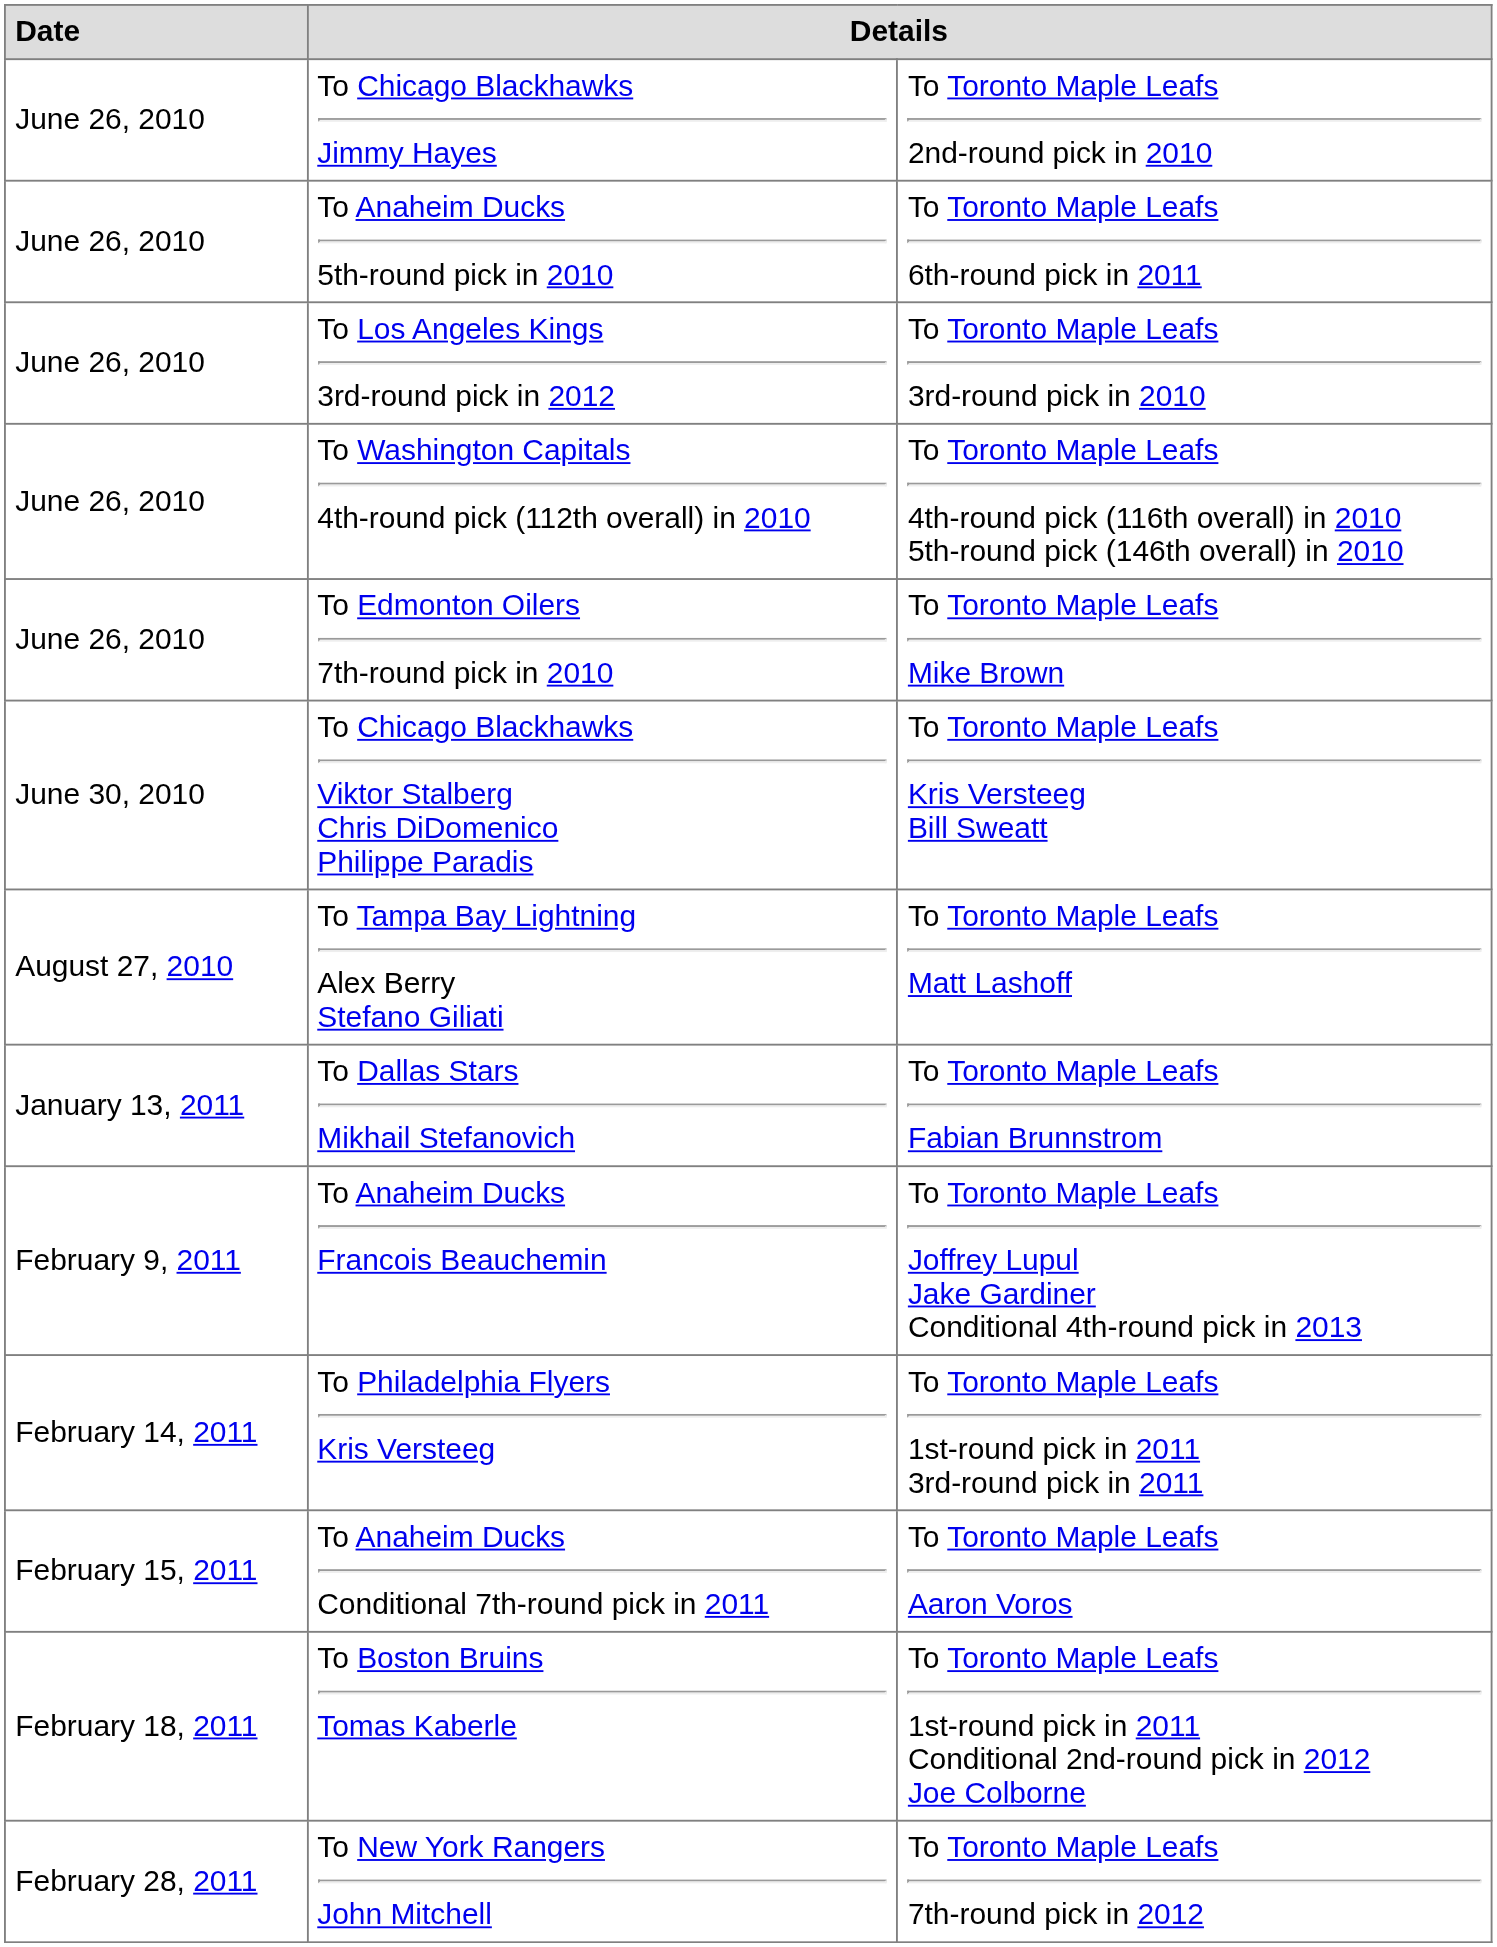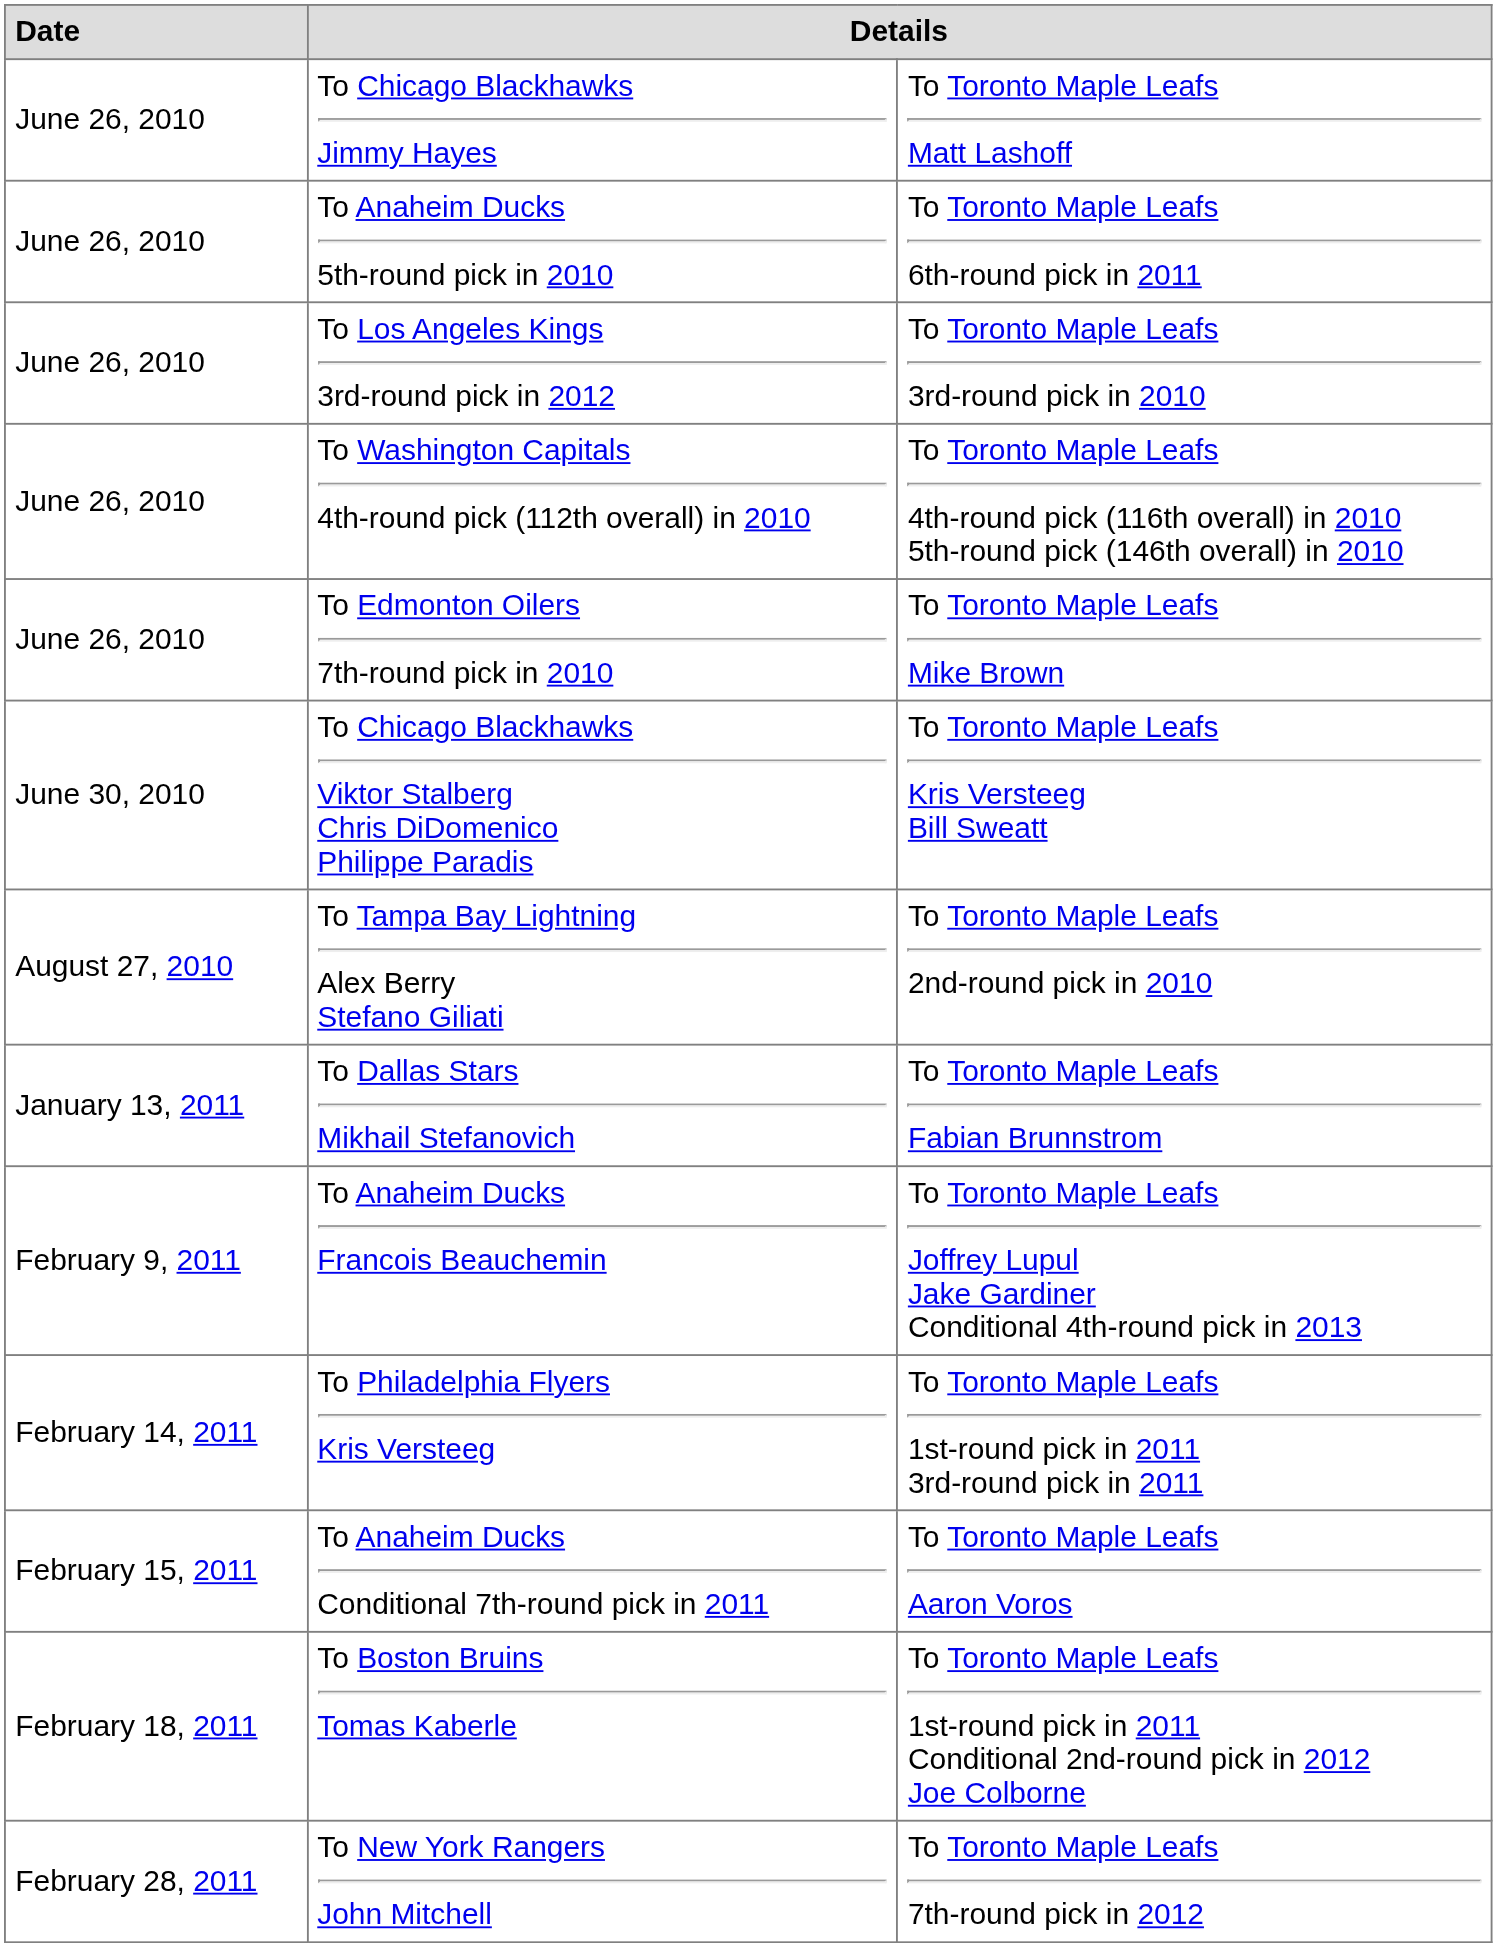 <table border="1" cellpadding="5" style="border-collapse:collapse; width:90%;">
 <tr style="background:#ddd;">
 <th style="text-align:left">Date</th>
 <th colspan="2">Details</th>
 </tr>
 <tr>
 <td>June 26, 2010<br></td>
 <td valign="top">To <a href='#'>Chicago Blackhawks</a><hr><a href='#'>Jimmy Hayes</a></td>
-<td valign="top">To <a href='#'>Toronto Maple Leafs</a><hr>2nd-round pick in <a href='#'>2010</a></td>
+<td valign="top">To <a href='#'>Toronto Maple Leafs</a> <hr><a href='#'>Matt Lashoff</a></td>
 </tr>
 <tr>
 <td>June 26, 2010<br></td>
 <td valign="top">To <a href='#'>Anaheim Ducks</a><hr>5th-round pick in <a href='#'>2010</a></td>
 <td valign="top">To <a href='#'>Toronto Maple Leafs</a><hr>6th-round pick in <a href='#'>2011</a></td>
 </tr>
 <tr>
 <td>June 26, 2010<br></td>
 <td valign="top">To <a href='#'>Los Angeles Kings</a><hr>3rd-round pick in <a href='#'>2012</a></td>
 <td valign="top">To <a href='#'>Toronto Maple Leafs</a><hr>3rd-round pick in <a href='#'>2010</a></td>
 </tr>
 <tr>
 <td>June 26, 2010<br></td>
 <td valign="top">To <a href='#'>Washington Capitals</a><hr>4th-round pick (112th overall) in <a href='#'>2010</a></td>
 <td valign="top">To <a href='#'>Toronto Maple Leafs</a><hr>4th-round pick (116th overall) in <a href='#'>2010</a><br>5th-round pick (146th overall) in <a href='#'>2010</a></td>
 </tr>
 <tr>
 <td>June 26, 2010<br></td>
 <td valign="top">To <a href='#'>Edmonton Oilers</a><hr>7th-round pick in <a href='#'>2010</a></td>
 <td valign="top">To <a href='#'>Toronto Maple Leafs</a><hr><a href='#'>Mike Brown</a></td>
 </tr>
 <tr>
 <td>June 30, 2010</td>
 <td valign="top">To <a href='#'>Chicago Blackhawks</a><hr><a href='#'>Viktor Stalberg</a><br><a href='#'>Chris DiDomenico</a><br><a href='#'>Philippe Paradis</a></td>
 <td valign="top">To <a href='#'>Toronto Maple Leafs</a><hr><a href='#'>Kris Versteeg</a><br><a href='#'>Bill Sweatt</a></td>
 </tr>
 <tr>
 <td>August 27, <a href='#'>2010</a></td>
 <td valign="top">To <a href='#'>Tampa Bay Lightning</a> <hr>Alex Berry<br><a href='#'>Stefano Giliati</a></td>
-<td valign="top">To <a href='#'>Toronto Maple Leafs</a> <hr><a href='#'>Matt Lashoff</a></td>
+<td valign="top">To <a href='#'>Toronto Maple Leafs</a><hr>2nd-round pick in <a href='#'>2010</a></td>
 </tr>
 <tr>
 <td>January 13, <a href='#'>2011</a></td>
 <td valign="top">To <a href='#'>Dallas Stars</a> <hr><a href='#'>Mikhail Stefanovich</a></td>
 <td valign="top">To <a href='#'>Toronto Maple Leafs</a> <hr><a href='#'>Fabian Brunnstrom</a></td>
 </tr>
 <tr>
 <td>February 9, <a href='#'>2011</a></td>
 <td valign="top">To <a href='#'>Anaheim Ducks</a> <hr><a href='#'>Francois Beauchemin</a></td>
 <td valign="top">To <a href='#'>Toronto Maple Leafs</a> <hr><a href='#'>Joffrey Lupul</a><br><a href='#'>Jake Gardiner</a><br>Conditional 4th-round pick in <a href='#'>2013</a></td>
 </tr>
 <tr>
 <td>February 14, <a href='#'>2011</a></td>
 <td valign="top">To <a href='#'>Philadelphia Flyers</a> <hr><a href='#'>Kris Versteeg</a></td>
 <td valign="top">To <a href='#'>Toronto Maple Leafs</a> <hr>1st-round pick in <a href='#'>2011</a><br>3rd-round pick in <a href='#'>2011</a></td>
 </tr>
 <tr>
 <td>February 15, <a href='#'>2011</a></td>
 <td valign="top">To <a href='#'>Anaheim Ducks</a> <hr>Conditional 7th-round pick in <a href='#'>2011</a></td>
 <td valign="top">To <a href='#'>Toronto Maple Leafs</a> <hr><a href='#'>Aaron Voros</a></td>
 </tr>
 <tr>
 <td>February 18, <a href='#'>2011</a></td>
 <td valign="top">To <a href='#'>Boston Bruins</a> <hr><a href='#'>Tomas Kaberle</a></td>
 <td valign="top">To <a href='#'>Toronto Maple Leafs</a> <hr>1st-round pick in <a href='#'>2011</a><br>Conditional 2nd-round pick in <a href='#'>2012</a><br><a href='#'>Joe Colborne</a></td>
 </tr>
 <tr>
 <td>February 28, <a href='#'>2011</a></td>
 <td valign="top">To <a href='#'>New York Rangers</a> <hr><a href='#'>John Mitchell</a></td>
 <td valign="top">To <a href='#'>Toronto Maple Leafs</a> <hr>7th-round pick in <a href='#'>2012</a></td>
 </tr>
 </table>
